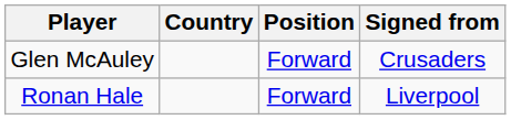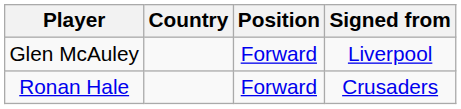 <table class="wikitable" style="text-align:center">
 <tr>
 <th>Player</th>
 <th>Country</th>
 <th>Position</th>
 <th>Signed from</th>
 </tr>
 <tr>
 <td>Glen McAuley</td>
 <td></td>
 <td><a href='#'>Forward</a></td>
-<td> <a href='#'>Crusaders</a></td>
+<td> <a href='#'>Liverpool</a></td>
 </tr>
 <tr>
 <td><a href='#'>Ronan Hale</a></td>
 <td></td>
 <td><a href='#'>Forward</a></td>
-<td> <a href='#'>Liverpool</a></td>
+<td> <a href='#'>Crusaders</a></td>
 </tr>
 </table>
